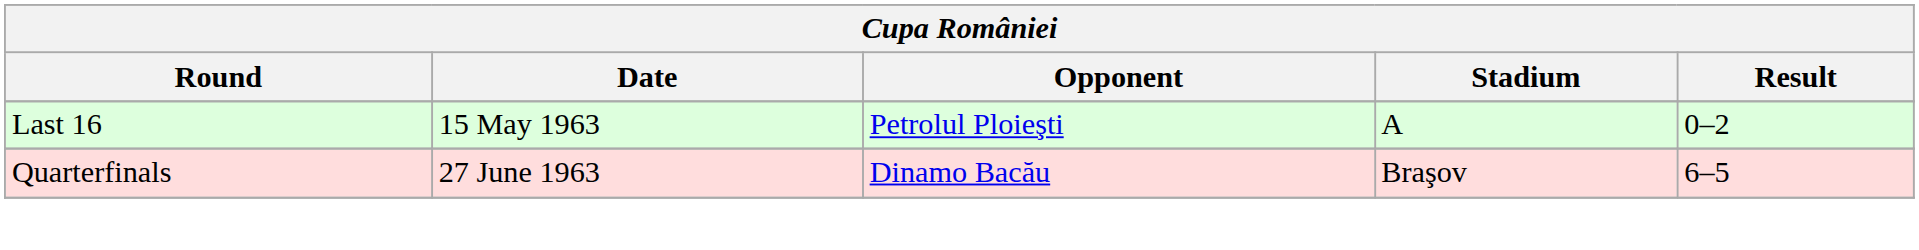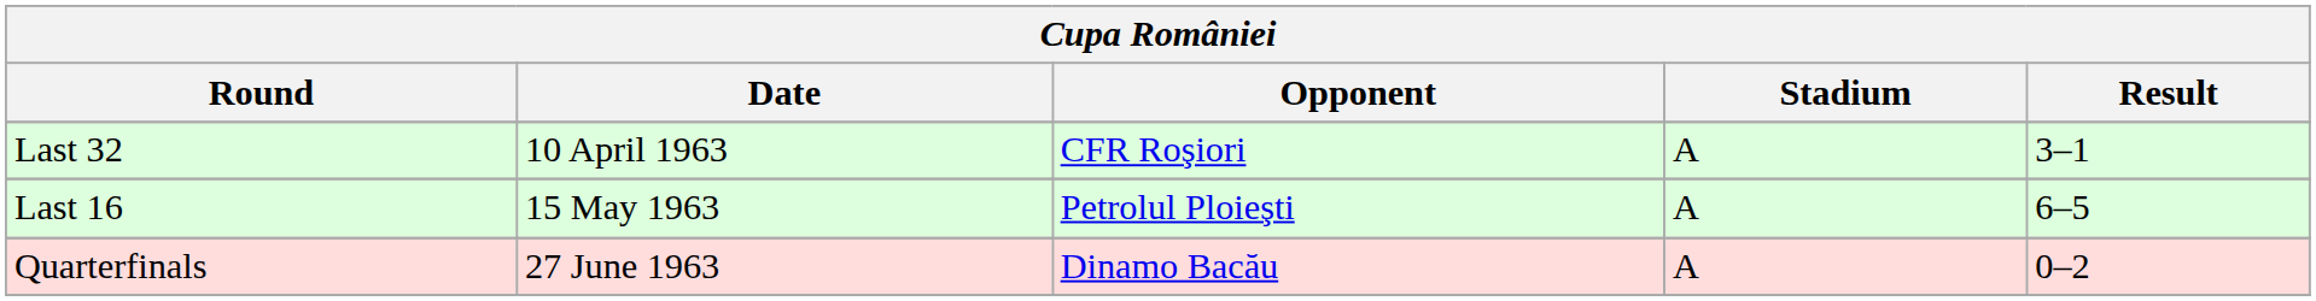 <table class="wikitable" style="width:80%;">
 <tr>
 <th colspan="5" style="text-align:center;"><em>Cupa României</em></th>
 </tr>
 <tr>
 <th>Round</th>
 <th>Date</th>
 <th>Opponent</th>
 <th>Stadium</th>
 <th>Result</th>
 </tr>
 <tr>
 </tr>
+<tr bgcolor="#ddffdd">
+<td>Last 32</td>
+<td>10 April 1963</td>
+<td><a href='#'>CFR Roşiori</a></td>
+<td>A</td>
+<td>3–1</td>
+</tr>
 <tr>
 </tr>
 <tr bgcolor="#ddffdd">
 <td>Last 16</td>
 <td>15 May 1963</td>
 <td><a href='#'>Petrolul Ploieşti</a></td>
 <td>A</td>
-<td>0–2</td>
+<td>6–5</td>
 </tr>
 <tr>
 </tr>
 <tr bgcolor="#ffdddd">
 <td>Quarterfinals</td>
 <td>27 June 1963</td>
 <td><a href='#'>Dinamo Bacău</a></td>
-<td>Braşov</td>
-<td>6–5</td>
+<td>A</td>
+<td>0–2</td>
 </tr>
 <tr>
 </tr>
 </table>
